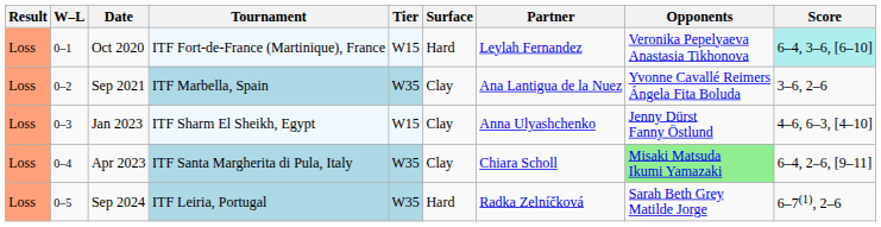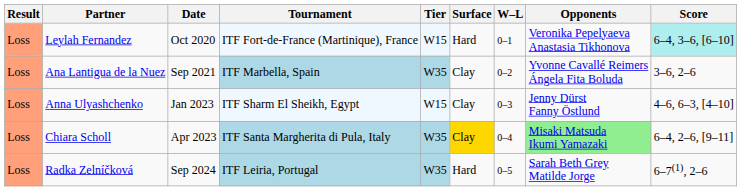 <table class="wikitable sortable">
 <tr>
 <th>Result</th>
-<th class=unsortable>W–L</th>
+<th>Partner</th>
 <th>Date</th>
 <th>Tournament</th>
 <th>Tier</th>
 <th>Surface</th>
-<th>Partner</th>
+<th class=unsortable>W–L</th>
 <th>Opponents</th>
 <th class=unsortable>Score</th>
 </tr>
 <tr>
 <td bgcolor=ffa07a>Loss</td>
-<td><small>0–1</small></td>
+<td> <a href='#'>Leylah Fernandez</a></td>
 <td>Oct 2020</td>
 <td bgcolor=#f0f8ff>ITF Fort-de-France (Martinique), France</td>
 <td bgcolor=#f0f8ff>W15</td>
 <td>Hard</td>
-<td> <a href='#'>Leylah Fernandez</a></td>
+<td><small>0–1</small></td>
 <td> <a href='#'>Veronika Pepelyaeva</a> <br>  <a href='#'>Anastasia Tikhonova</a></td>
 <td style="background: paleturquoise;">6–4, 3–6, [6–10]</td>
 </tr>
 <tr>
 <td bgcolor=ffa07a>Loss</td>
-<td><small>0–2</small></td>
+<td> <a href='#'>Ana Lantigua de la Nuez</a></td>
 <td>Sep 2021</td>
 <td style="background:lightblue;">ITF Marbella, Spain</td>
 <td style="background:lightblue;">W35</td>
 <td>Clay</td>
-<td> <a href='#'>Ana Lantigua de la Nuez</a></td>
+<td><small>0–2</small></td>
 <td> <a href='#'>Yvonne Cavallé Reimers</a> <br>  <a href='#'>Ángela Fita Boluda</a></td>
 <td>3–6, 2–6</td>
 </tr>
 <tr>
 <td bgcolor=ffa07a>Loss</td>
-<td><small>0–3</small></td>
+<td> <a href='#'>Anna Ulyashchenko</a></td>
 <td>Jan 2023</td>
 <td bgcolor=#f0f8ff>ITF Sharm El Sheikh, Egypt</td>
 <td bgcolor=#f0f8ff>W15</td>
 <td>Clay</td>
-<td> <a href='#'>Anna Ulyashchenko</a></td>
+<td><small>0–3</small></td>
 <td> <a href='#'>Jenny Dürst</a> <br>  <a href='#'>Fanny Östlund</a></td>
 <td>4–6, 6–3, [4–10]</td>
 </tr>
 <tr>
 <td bgcolor=ffa07a>Loss</td>
-<td><small>0–4</small></td>
+<td> <a href='#'>Chiara Scholl</a></td>
 <td>Apr 2023</td>
 <td style="background:lightblue;">ITF Santa Margherita di Pula, Italy</td>
 <td style="background:lightblue;">W35</td>
-<td>Clay</td>
-<td> <a href='#'>Chiara Scholl</a></td>
+<td style="background: gold;">Clay</td>
+<td><small>0–4</small></td>
 <td style="background: lightgreen;"> <a href='#'>Misaki Matsuda</a> <br>  <a href='#'>Ikumi Yamazaki</a></td>
 <td>6–4, 2–6, [9–11]</td>
 </tr>
 <tr>
 <td bgcolor=ffa07a>Loss</td>
-<td><small>0–5</small></td>
+<td> <a href='#'>Radka Zelníčková</a></td>
 <td>Sep 2024</td>
 <td style="background:lightblue;">ITF Leiria, Portugal</td>
 <td style="background:lightblue;">W35</td>
 <td>Hard</td>
-<td> <a href='#'>Radka Zelníčková</a></td>
+<td><small>0–5</small></td>
 <td> <a href='#'>Sarah Beth Grey</a> <br>  <a href='#'>Matilde Jorge</a></td>
 <td>6–7<sup>(1)</sup>, 2–6</td>
 </tr>
 </table>
